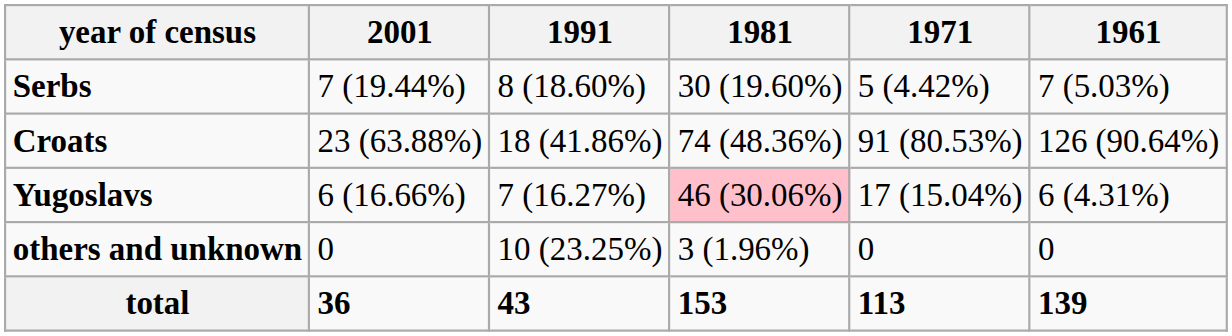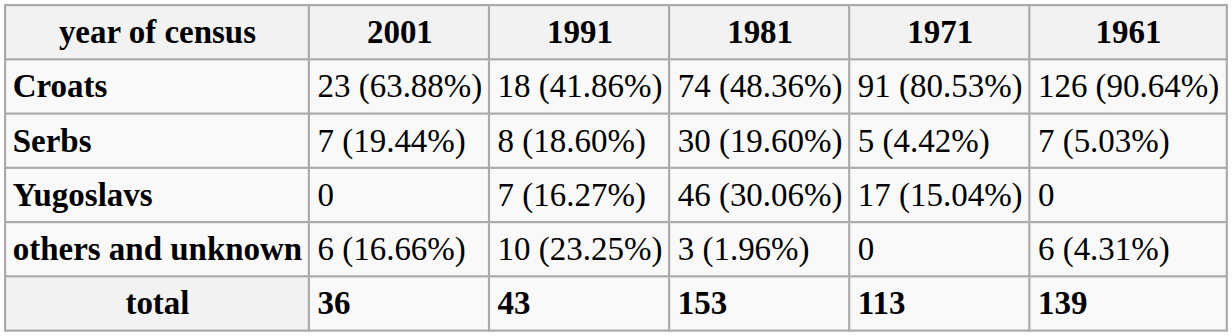 <table class="wikitable" style="font-size:95%;">
 <tr>
 <th>year of census</th>
 <th>2001</th>
 <th>1991</th>
 <th>1981</th>
 <th>1971</th>
 <th>1961</th>
 </tr>
 <tr>
+<td><strong>Croats</strong></td>
+<td>23 (63.88%)</td>
+<td>18 (41.86%)</td>
+<td>74 (48.36%)</td>
+<td>91 (80.53%)</td>
+<td>126 (90.64%)</td>
+</tr>
+<tr>
 <td><strong>Serbs</strong></td>
 <td>7 (19.44%)</td>
 <td>8 (18.60%)</td>
 <td>30 (19.60%)</td>
 <td>5 (4.42%)</td>
 <td>7 (5.03%)</td>
 </tr>
 <tr>
-<td><strong>Croats</strong></td>
-<td>23 (63.88%)</td>
-<td>18 (41.86%)</td>
-<td>74 (48.36%)</td>
-<td>91 (80.53%)</td>
-<td>126 (90.64%)</td>
-</tr>
-<tr>
 <td><strong>Yugoslavs</strong></td>
-<td>6 (16.66%)</td>
+<td>0</td>
 <td>7 (16.27%)</td>
-<td style="background: pink;">46 (30.06%)</td>
+<td>46 (30.06%)</td>
 <td>17 (15.04%)</td>
-<td>6 (4.31%)</td>
+<td>0</td>
 </tr>
 <tr>
 <td><strong>others and unknown</strong></td>
-<td>0</td>
+<td>6 (16.66%)</td>
 <td>10 (23.25%)</td>
 <td>3 (1.96%)</td>
 <td>0</td>
-<td>0</td>
+<td>6 (4.31%)</td>
 </tr>
 <tr>
 <th>total</th>
 <td><strong>36</strong></td>
 <td><strong>43</strong></td>
 <td><strong>153</strong></td>
 <td><strong>113</strong></td>
 <td><strong>139</strong></td>
 </tr>
 </table>
